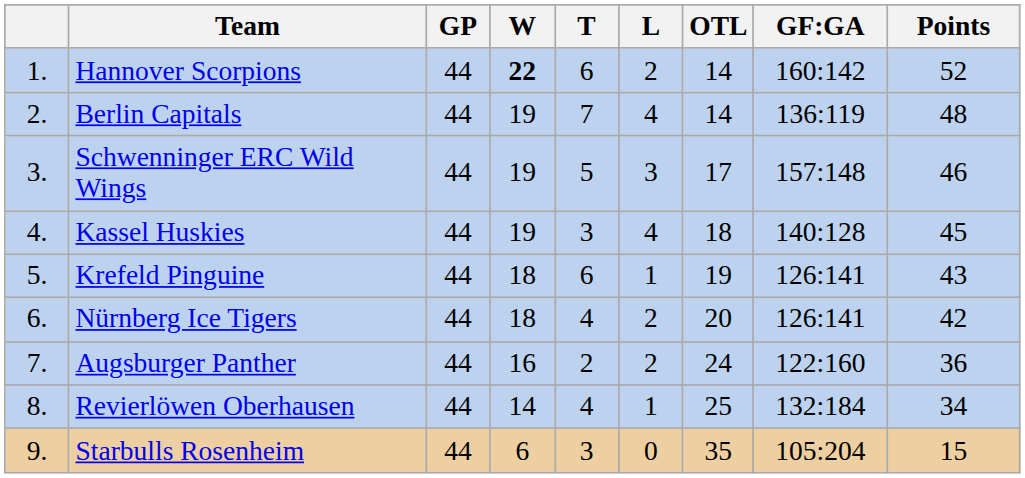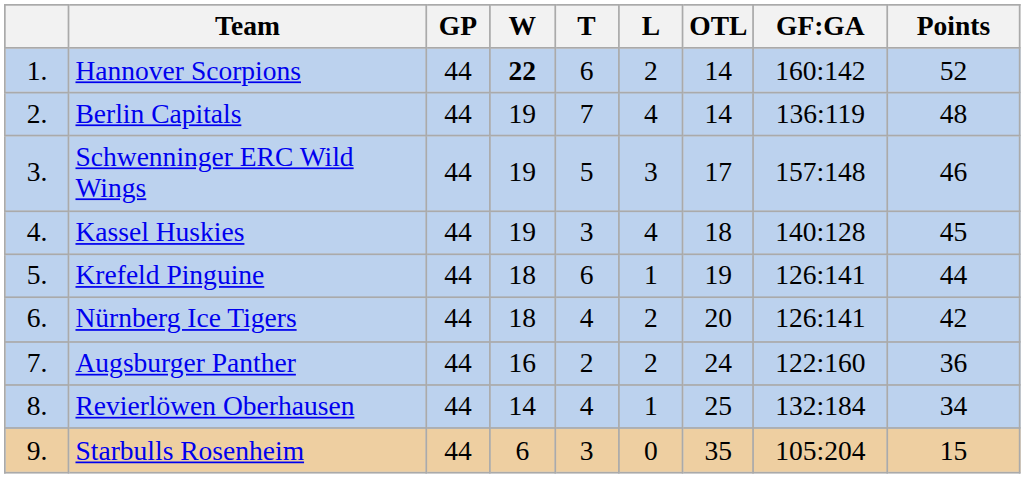 <table class="wikitable">
 <tr>
 <th width="30"></th>
 <th width="200">Team</th>
 <th width="30">GP</th>
 <th width="30">W</th>
 <th width="30">T</th>
 <th width="30">L</th>
 <th width="30">OTL</th>
 <th width="70">GF:GA</th>
 <th width="70">Points</th>
 </tr>
 <tr bgcolor=#BCD2EE align="center">
 <td>1.</td>
 <td align="left"><a href='#'>Hannover Scorpions</a></td>
 <td>44</td>
 <td><strong>22</strong></td>
 <td>6</td>
 <td>2</td>
 <td>14</td>
 <td>160:142</td>
 <td>52</td>
 </tr>
 <tr bgcolor=#BCD2EE align="center">
 <td>2.</td>
 <td align="left"><a href='#'>Berlin Capitals</a></td>
 <td>44</td>
 <td>19</td>
 <td>7</td>
 <td>4</td>
 <td>14</td>
 <td>136:119</td>
 <td>48</td>
 </tr>
 <tr bgcolor=#BCD2EE align="center">
 <td>3.</td>
 <td align="left"><a href='#'>Schwenninger ERC Wild Wings</a></td>
 <td>44</td>
 <td>19</td>
 <td>5</td>
 <td>3</td>
 <td>17</td>
 <td>157:148</td>
 <td>46</td>
 </tr>
 <tr bgcolor=#BCD2EE align="center">
 <td>4.</td>
 <td align="left"><a href='#'>Kassel Huskies</a></td>
 <td>44</td>
 <td>19</td>
 <td>3</td>
 <td>4</td>
 <td>18</td>
 <td>140:128</td>
 <td>45</td>
 </tr>
 <tr bgcolor=#BCD2EE align="center">
 <td>5.</td>
 <td align="left"><a href='#'>Krefeld Pinguine</a></td>
 <td>44</td>
 <td>18</td>
 <td>6</td>
 <td>1</td>
 <td>19</td>
 <td>126:141</td>
-<td>43</td>
+<td>44</td>
 </tr>
 <tr bgcolor=#BCD2EE align="center">
 <td>6.</td>
 <td align="left"><a href='#'>Nürnberg Ice Tigers</a></td>
 <td>44</td>
 <td>18</td>
 <td>4</td>
 <td>2</td>
 <td>20</td>
 <td>126:141</td>
 <td>42</td>
 </tr>
 <tr bgcolor=#BCD2EE align="center">
 <td>7.</td>
 <td align="left"><a href='#'>Augsburger Panther</a></td>
 <td>44</td>
 <td>16</td>
 <td>2</td>
 <td>2</td>
 <td>24</td>
 <td>122:160</td>
 <td>36</td>
 </tr>
 <tr bgcolor=#BCD2EE align="center">
 <td>8.</td>
 <td align="left"><a href='#'>Revierlöwen Oberhausen</a></td>
 <td>44</td>
 <td>14</td>
 <td>4</td>
 <td>1</td>
 <td>25</td>
 <td>132:184</td>
 <td>34</td>
 </tr>
 <tr bgcolor=#EECFA1 align="center">
 <td>9.</td>
 <td align="left"><a href='#'>Starbulls Rosenheim</a></td>
 <td>44</td>
 <td>6</td>
 <td>3</td>
 <td>0</td>
 <td>35</td>
 <td>105:204</td>
 <td>15</td>
 </tr>
 </table>
